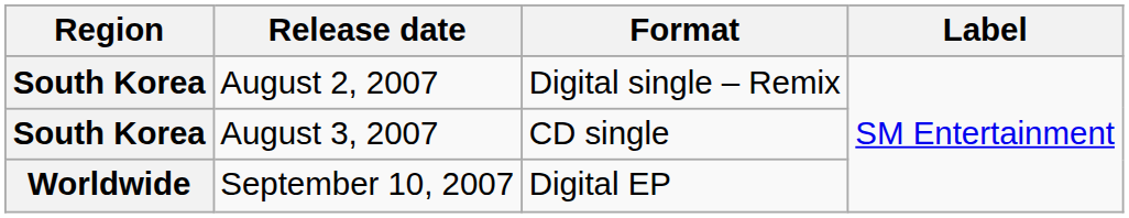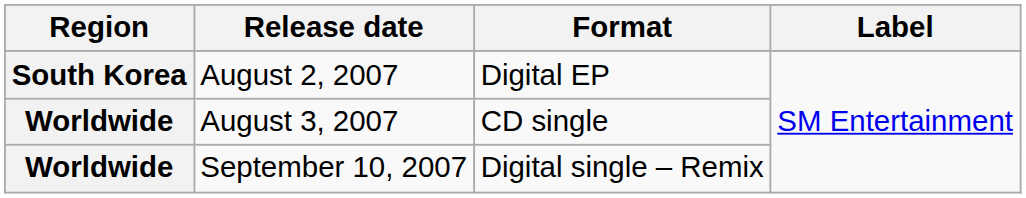 <table class="wikitable plainrowheaders">
 <tr>
 <th>Region</th>
 <th>Release date</th>
 <th>Format</th>
 <th>Label</th>
 </tr>
 <tr>
 <th scope="row">South Korea</th>
 <td>August 2, 2007</td>
-<td>Digital single – Remix</td>
+<td>Digital EP</td>
 <td rowspan="3"><a href='#'>SM Entertainment</a></td>
 </tr>
 <tr>
-<th scope="row">South Korea</th>
+<th scope="row">Worldwide</th>
 <td>August 3, 2007</td>
 <td>CD single</td>
 </tr>
 <tr>
 <th scope="row">Worldwide</th>
 <td>September 10, 2007</td>
-<td>Digital EP</td>
+<td>Digital single – Remix</td>
 </tr>
 </table>
